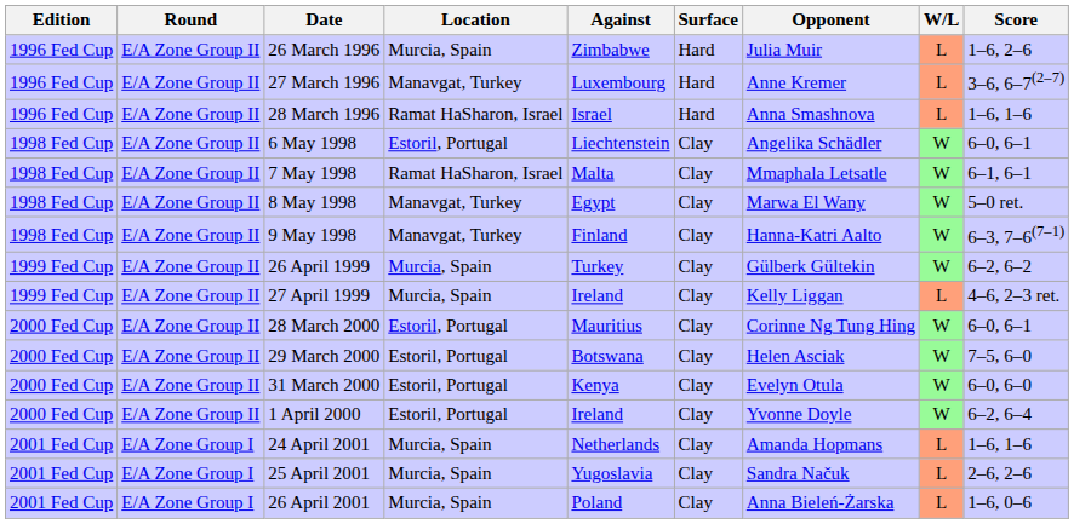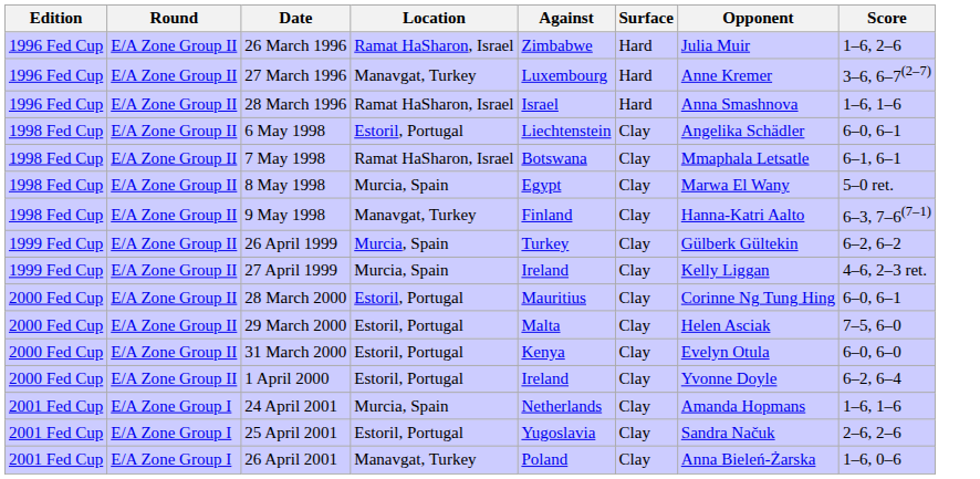 <table class=wikitable style=font-size:97%>
 <tr>
 <th>Edition</th>
 <th>Round</th>
 <th>Date</th>
 <th>Location</th>
 <th>Against</th>
 <th>Surface</th>
 <th>Opponent</th>
-<th>W/L</th>
 <th>Score</th>
 </tr>
 <tr style="background:#ccccff;">
 <td><a href='#'>1996 Fed Cup</a></td>
 <td><a href='#'>E/A Zone Group II</a></td>
 <td>26 March 1996</td>
-<td>Murcia, Spain</td>
+<td><a href='#'>Ramat HaSharon</a>, Israel</td>
 <td> <a href='#'>Zimbabwe</a></td>
 <td>Hard</td>
 <td> <a href='#'>Julia Muir</a></td>
-<td style="text-align:center; background:#ffa07a;">L</td>
 <td>1–6, 2–6</td>
 </tr>
 <tr style="background:#ccccff;">
 <td><a href='#'>1996 Fed Cup</a></td>
 <td><a href='#'>E/A Zone Group II</a></td>
 <td>27 March 1996</td>
 <td>Manavgat, Turkey</td>
 <td> <a href='#'>Luxembourg</a></td>
 <td>Hard</td>
 <td> <a href='#'>Anne Kremer</a></td>
-<td style="text-align:center; background:#ffa07a;">L</td>
 <td>3–6, 6–7<sup>(2–7)</sup></td>
 </tr>
 <tr style="background:#ccccff;">
 <td><a href='#'>1996 Fed Cup</a></td>
 <td><a href='#'>E/A Zone Group II</a></td>
 <td>28 March 1996</td>
 <td>Ramat HaSharon, Israel</td>
 <td> <a href='#'>Israel</a></td>
 <td>Hard</td>
 <td> <a href='#'>Anna Smashnova</a></td>
-<td style="text-align:center; background:#ffa07a;">L</td>
 <td>1–6, 1–6</td>
 </tr>
 <tr style="background:#ccccff;">
 <td><a href='#'>1998 Fed Cup</a></td>
 <td><a href='#'>E/A Zone Group II</a></td>
 <td>6 May 1998</td>
 <td><a href='#'>Estoril</a>, Portugal</td>
 <td> <a href='#'>Liechtenstein</a></td>
 <td>Clay</td>
 <td> <a href='#'>Angelika Schädler</a></td>
-<td style="text-align:center; background:#98fb98;">W</td>
 <td>6–0, 6–1</td>
 </tr>
 <tr style="background:#ccccff;">
 <td><a href='#'>1998 Fed Cup</a></td>
 <td><a href='#'>E/A Zone Group II</a></td>
 <td>7 May 1998</td>
 <td>Ramat HaSharon, Israel</td>
-<td> <a href='#'>Malta</a></td>
+<td> <a href='#'>Botswana</a></td>
 <td>Clay</td>
 <td> <a href='#'>Mmaphala Letsatle</a></td>
-<td style="text-align:center; background:#98fb98;">W</td>
 <td>6–1, 6–1</td>
 </tr>
 <tr style="background:#ccccff;">
 <td><a href='#'>1998 Fed Cup</a></td>
 <td><a href='#'>E/A Zone Group II</a></td>
 <td>8 May 1998</td>
-<td>Manavgat, Turkey</td>
+<td>Murcia, Spain</td>
 <td> <a href='#'>Egypt</a></td>
 <td>Clay</td>
 <td> <a href='#'>Marwa El Wany</a></td>
-<td style="text-align:center; background:#98fb98;">W</td>
 <td>5–0 ret.</td>
 </tr>
 <tr style="background:#ccccff;">
 <td><a href='#'>1998 Fed Cup</a></td>
 <td><a href='#'>E/A Zone Group II</a></td>
 <td>9 May 1998</td>
 <td>Manavgat, Turkey</td>
 <td> <a href='#'>Finland</a></td>
 <td>Clay</td>
 <td> <a href='#'>Hanna-Katri Aalto</a></td>
-<td style="text-align:center; background:#98fb98;">W</td>
 <td>6–3, 7–6<sup>(7–1)</sup></td>
 </tr>
 <tr style="background:#ccccff;">
 <td><a href='#'>1999 Fed Cup</a></td>
 <td><a href='#'>E/A Zone Group II</a></td>
 <td>26 April 1999</td>
 <td><a href='#'>Murcia</a>, Spain</td>
 <td> <a href='#'>Turkey</a></td>
 <td>Clay</td>
 <td> <a href='#'>Gülberk Gültekin</a></td>
-<td style="text-align:center; background:#98fb98;">W</td>
 <td>6–2, 6–2</td>
 </tr>
 <tr style="background:#ccccff;">
 <td><a href='#'>1999 Fed Cup</a></td>
 <td><a href='#'>E/A Zone Group II</a></td>
 <td>27 April 1999</td>
 <td>Murcia, Spain</td>
 <td> <a href='#'>Ireland</a></td>
 <td>Clay</td>
 <td> <a href='#'>Kelly Liggan</a></td>
-<td style="text-align:center; background:#ffa07a;">L</td>
 <td>4–6, 2–3 ret.</td>
 </tr>
 <tr style="background:#ccccff;">
 <td><a href='#'>2000 Fed Cup</a></td>
 <td><a href='#'>E/A Zone Group II</a></td>
 <td>28 March 2000</td>
 <td><a href='#'>Estoril</a>, Portugal</td>
 <td> <a href='#'>Mauritius</a></td>
 <td>Clay</td>
 <td> <a href='#'>Corinne Ng Tung Hing</a></td>
-<td style="text-align:center; background:#98fb98;">W</td>
 <td>6–0, 6–1</td>
 </tr>
 <tr style="background:#ccccff;">
 <td><a href='#'>2000 Fed Cup</a></td>
 <td><a href='#'>E/A Zone Group II</a></td>
 <td>29 March 2000</td>
 <td>Estoril, Portugal</td>
-<td> <a href='#'>Botswana</a></td>
+<td> <a href='#'>Malta</a></td>
 <td>Clay</td>
 <td> <a href='#'>Helen Asciak</a></td>
-<td style="text-align:center; background:#98fb98;">W</td>
 <td>7–5, 6–0</td>
 </tr>
 <tr style="background:#ccccff;">
 <td><a href='#'>2000 Fed Cup</a></td>
 <td><a href='#'>E/A Zone Group II</a></td>
 <td>31 March 2000</td>
 <td>Estoril, Portugal</td>
 <td> <a href='#'>Kenya</a></td>
 <td>Clay</td>
 <td> <a href='#'>Evelyn Otula</a></td>
-<td style="text-align:center; background:#98fb98;">W</td>
 <td>6–0, 6–0</td>
 </tr>
 <tr style="background:#ccccff;">
 <td><a href='#'>2000 Fed Cup</a></td>
 <td><a href='#'>E/A Zone Group II</a></td>
 <td>1 April 2000</td>
 <td>Estoril, Portugal</td>
 <td> <a href='#'>Ireland</a></td>
 <td>Clay</td>
 <td> <a href='#'>Yvonne Doyle</a></td>
-<td style="text-align:center; background:#98fb98;">W</td>
 <td>6–2, 6–4</td>
 </tr>
 <tr style="background:#ccccff;">
 <td><a href='#'>2001 Fed Cup</a></td>
 <td><a href='#'>E/A Zone Group I</a></td>
 <td>24 April 2001</td>
 <td>Murcia, Spain</td>
 <td> <a href='#'>Netherlands</a></td>
 <td>Clay</td>
 <td> <a href='#'>Amanda Hopmans</a></td>
-<td style="text-align:center; background:#ffa07a;">L</td>
 <td>1–6, 1–6</td>
 </tr>
 <tr style="background:#ccccff;">
 <td><a href='#'>2001 Fed Cup</a></td>
 <td><a href='#'>E/A Zone Group I</a></td>
 <td>25 April 2001</td>
-<td>Murcia, Spain</td>
+<td>Estoril, Portugal</td>
 <td> <a href='#'>Yugoslavia</a></td>
 <td>Clay</td>
 <td> <a href='#'>Sandra Načuk</a></td>
-<td style="text-align:center; background:#ffa07a;">L</td>
 <td>2–6, 2–6</td>
 </tr>
 <tr style="background:#ccccff;">
 <td><a href='#'>2001 Fed Cup</a></td>
 <td><a href='#'>E/A Zone Group I</a></td>
 <td>26 April 2001</td>
-<td>Murcia, Spain</td>
+<td>Manavgat, Turkey</td>
 <td> <a href='#'>Poland</a></td>
 <td>Clay</td>
 <td> <a href='#'>Anna Bieleń-Żarska</a></td>
-<td style="text-align:center; background:#ffa07a;">L</td>
 <td>1–6, 0–6</td>
 </tr>
 </table>
